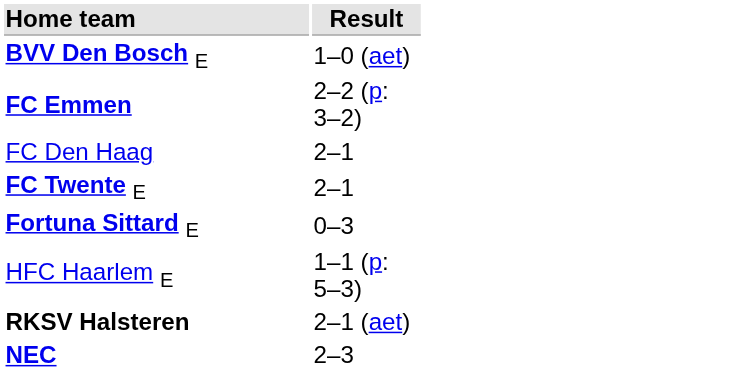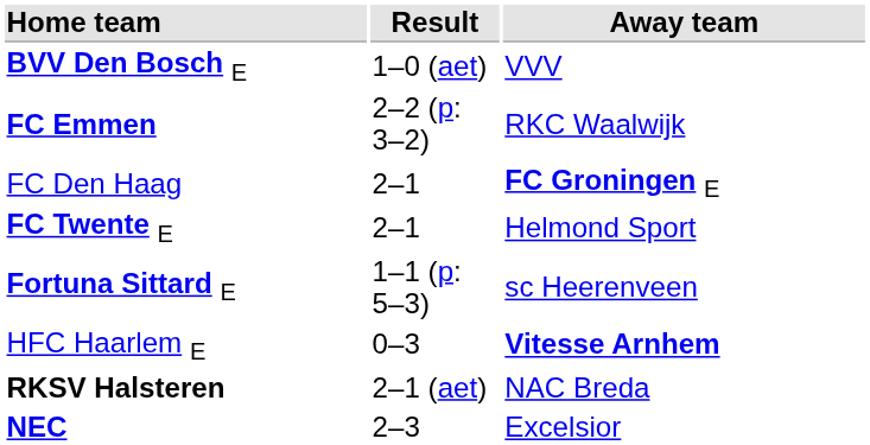 <table>
 <tr bgcolor="#E4E4E4">
 <th style="border-bottom:1px solid #AAAAAA" width="200" align="left">Home team</th>
 <th style="border-bottom:1px solid #AAAAAA" width="70" align="center">Result</th>
+<th style="border-bottom:1px solid #AAAAAA" width="200">Away team</th>
 </tr>
 <tr>
 <td><strong><a href='#'>BVV Den Bosch</a></strong> <sub>E</sub></td>
 <td>1–0 (<a href='#'>aet</a>)</td>
+<td><a href='#'>VVV</a></td>
 </tr>
 <tr>
 <td><strong><a href='#'>FC Emmen</a></strong></td>
 <td>2–2 (<a href='#'>p</a>: 3–2)</td>
+<td><a href='#'>RKC Waalwijk</a></td>
 </tr>
 <tr>
 <td><a href='#'>FC Den Haag</a></td>
 <td>2–1</td>
+<td><strong><a href='#'>FC Groningen</a></strong> <sub>E</sub></td>
 </tr>
 <tr>
 <td><strong><a href='#'>FC Twente</a></strong> <sub>E</sub></td>
 <td>2–1</td>
+<td><a href='#'>Helmond Sport</a></td>
 </tr>
 <tr>
 <td><strong><a href='#'>Fortuna Sittard</a></strong> <sub>E</sub></td>
-<td>0–3</td>
+<td>1–1 (<a href='#'>p</a>: 5–3)</td>
+<td><a href='#'>sc Heerenveen</a></td>
 </tr>
 <tr>
 <td><a href='#'>HFC Haarlem</a> <sub>E</sub></td>
-<td>1–1 (<a href='#'>p</a>: 5–3)</td>
+<td>0–3</td>
+<td><strong><a href='#'>Vitesse Arnhem</a></strong></td>
 </tr>
 <tr>
 <td><strong>RKSV Halsteren</strong></td>
 <td>2–1 (<a href='#'>aet</a>)</td>
+<td><a href='#'>NAC Breda</a></td>
 </tr>
 <tr>
 <td><strong><a href='#'>NEC</a></strong></td>
 <td>2–3</td>
+<td><a href='#'>Excelsior</a></td>
 </tr>
 </table>
